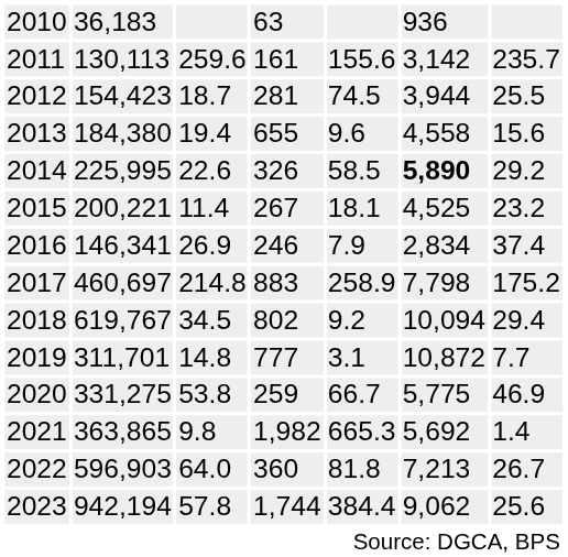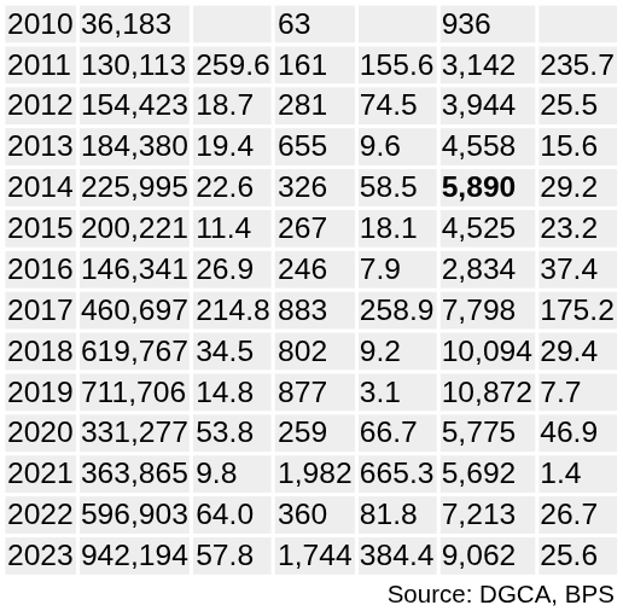 <table class="toccolours sortable" style="padding:0.5em;">
 <tr>
 <th></th>
 <th></th>
 <th></th>
 <th></th>
 <th></th>
 <th></th>
 <th></th>
 </tr>
 <tr style="background:#eee;">
 <td>2010</td>
 <td>36,183</td>
 <td></td>
 <td>63</td>
 <td></td>
 <td>936</td>
 <td></td>
 </tr>
 <tr style="background:#eee;">
 <td>2011</td>
 <td>130,113</td>
 <td> 259.6</td>
 <td>161</td>
 <td> 155.6</td>
 <td>3,142</td>
 <td> 235.7</td>
 </tr>
 <tr style="background:#eee;">
 <td>2012</td>
 <td>154,423</td>
 <td> 18.7</td>
 <td>281</td>
 <td> 74.5</td>
 <td>3,944</td>
 <td> 25.5</td>
 </tr>
 <tr style="background:#eee;">
 <td>2013</td>
 <td>184,380</td>
 <td> 19.4</td>
 <td>655</td>
 <td> 9.6</td>
 <td>4,558</td>
 <td> 15.6</td>
 </tr>
 <tr style="background:#eee;">
 <td>2014</td>
 <td>225,995</td>
 <td> 22.6</td>
 <td>326</td>
 <td> 58.5</td>
 <td><strong>5,890</strong></td>
 <td> 29.2</td>
 </tr>
 <tr style="background:#eee;">
 <td>2015</td>
 <td>200,221</td>
 <td> 11.4</td>
 <td>267</td>
 <td> 18.1</td>
 <td>4,525</td>
 <td> 23.2</td>
 </tr>
 <tr style="background:#eee;">
 <td>2016</td>
 <td>146,341</td>
 <td> 26.9</td>
 <td>246</td>
 <td> 7.9</td>
 <td>2,834</td>
 <td> 37.4</td>
 </tr>
 <tr style="background:#eee;">
 <td>2017</td>
 <td>460,697</td>
 <td> 214.8</td>
 <td>883</td>
 <td> 258.9</td>
 <td>7,798</td>
 <td> 175.2</td>
 </tr>
 <tr style="background:#eee;">
 <td>2018</td>
 <td>619,767</td>
 <td> 34.5</td>
 <td>802</td>
 <td> 9.2</td>
 <td>10,094</td>
 <td> 29.4</td>
 </tr>
 <tr style="background:#eee;">
 <td>2019</td>
-<td>311,701</td>
+<td>711,706</td>
 <td> 14.8</td>
-<td>777</td>
+<td>877</td>
 <td> 3.1</td>
 <td>10,872</td>
 <td> 7.7</td>
 </tr>
 <tr style="background:#eee;">
 <td>2020</td>
-<td>331,275</td>
+<td>331,277</td>
 <td> 53.8</td>
 <td>259</td>
 <td> 66.7</td>
 <td>5,775</td>
 <td> 46.9</td>
 </tr>
 <tr style="background:#eee;">
 <td>2021</td>
 <td>363,865</td>
 <td> 9.8</td>
 <td>1,982</td>
 <td> 665.3</td>
 <td>5,692</td>
 <td> 1.4</td>
 </tr>
 <tr style="background:#eee;">
 <td>2022</td>
 <td>596,903</td>
 <td> 64.0</td>
 <td>360</td>
 <td> 81.8</td>
 <td>7,213</td>
 <td> 26.7</td>
 </tr>
 <tr style="background:#eee;">
 <td>2023</td>
 <td>942,194</td>
 <td> 57.8</td>
 <td>1,744</td>
 <td> 384.4</td>
 <td>9,062</td>
 <td> 25.6</td>
 </tr>
 <tr>
 <td colspan="7" style="text-align:right;"><sup>Source: DGCA, BPS</sup></td>
 </tr>
 </table>
